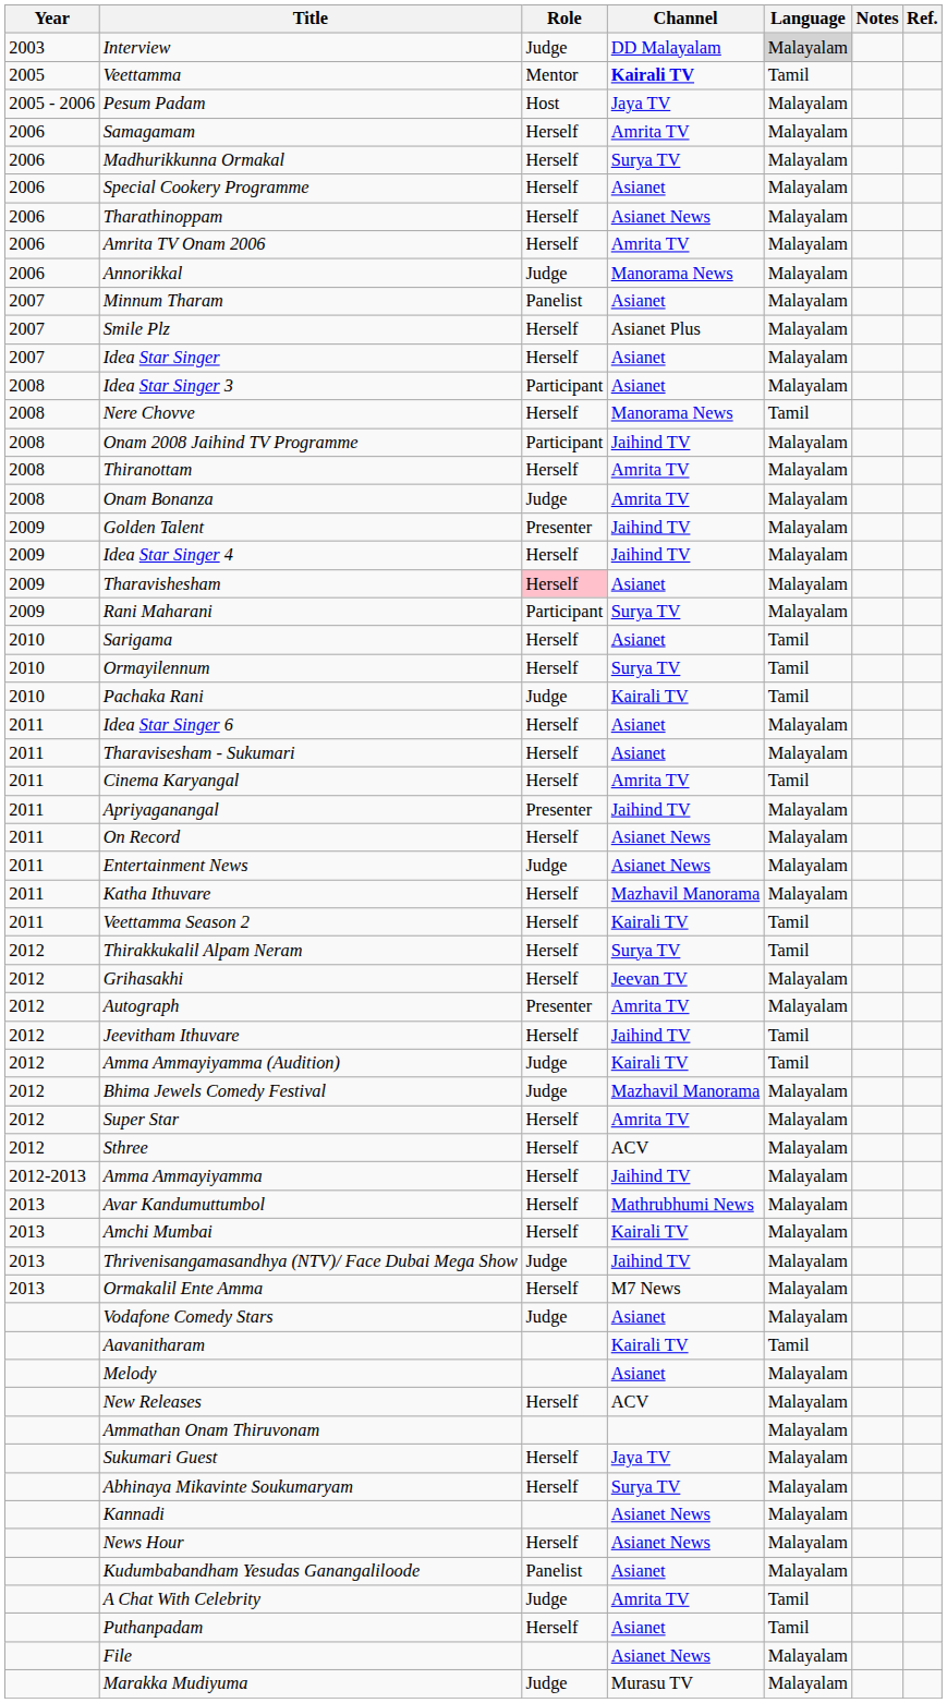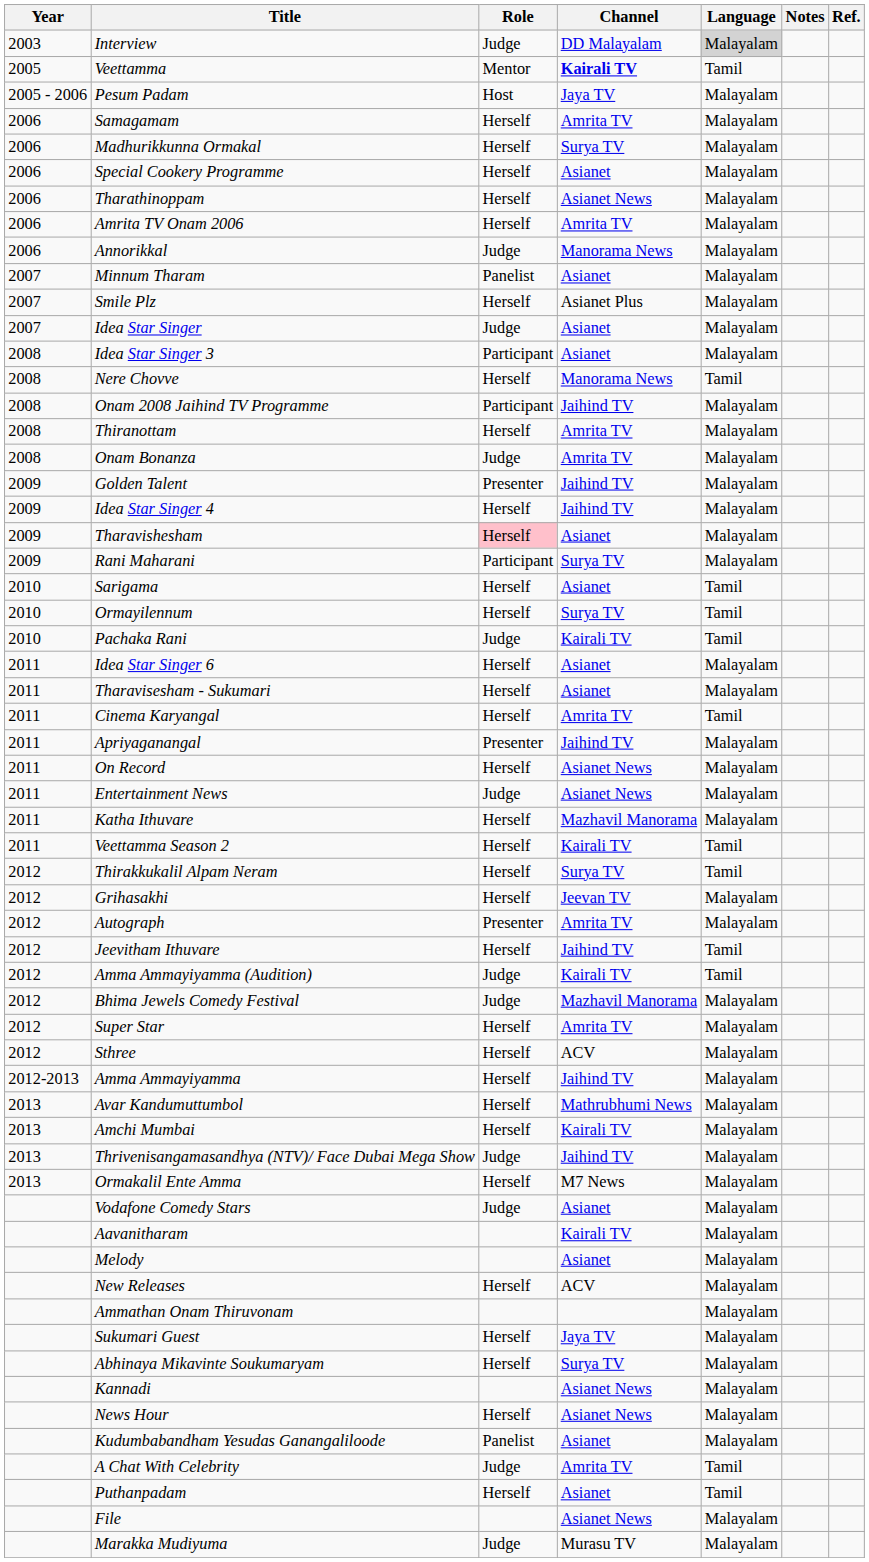 <table class="wikitable sortable">
 <tr>
 <th>Year</th>
 <th>Title</th>
 <th>Role</th>
 <th>Channel</th>
 <th>Language</th>
 <th>Notes</th>
 <th>Ref.</th>
 </tr>
 <tr>
 <td>2003</td>
 <td><em>Interview</em></td>
 <td>Judge</td>
 <td><a href='#'>DD Malayalam</a></td>
 <td style="background: lightgrey;">Malayalam</td>
 <td></td>
 <td></td>
 </tr>
 <tr>
 <td>2005</td>
 <td><em>Veettamma</em></td>
 <td>Mentor</td>
 <td><strong><a href='#'>Kairali TV</a></strong></td>
 <td>Tamil</td>
 <td></td>
 <td></td>
 </tr>
 <tr>
 <td>2005 - 2006</td>
 <td><em>Pesum Padam</em></td>
 <td>Host</td>
 <td><a href='#'>Jaya TV</a></td>
 <td>Malayalam</td>
 <td></td>
 <td></td>
 </tr>
 <tr>
 <td>2006</td>
 <td><em>Samagamam</em></td>
 <td>Herself</td>
 <td><a href='#'>Amrita TV</a></td>
 <td>Malayalam</td>
 <td></td>
 <td></td>
 </tr>
 <tr>
 <td>2006</td>
 <td><em>Madhurikkunna Ormakal </em></td>
 <td>Herself</td>
 <td><a href='#'>Surya TV</a></td>
 <td>Malayalam</td>
 <td></td>
 <td></td>
 </tr>
 <tr>
 <td>2006</td>
 <td><em>Special Cookery Programme</em></td>
 <td>Herself</td>
 <td><a href='#'>Asianet</a></td>
 <td>Malayalam</td>
 <td></td>
 <td></td>
 </tr>
 <tr>
 <td>2006</td>
 <td><em>Tharathinoppam</em></td>
 <td>Herself</td>
 <td><a href='#'>Asianet News</a></td>
 <td>Malayalam</td>
 <td></td>
 <td></td>
 </tr>
 <tr>
 <td>2006</td>
 <td><em>Amrita TV Onam 2006</em></td>
 <td>Herself</td>
 <td><a href='#'>Amrita TV</a></td>
 <td>Malayalam</td>
 <td></td>
 <td></td>
 </tr>
 <tr>
 <td>2006</td>
 <td><em>Annorikkal </em></td>
 <td>Judge</td>
 <td><a href='#'>Manorama News</a></td>
 <td>Malayalam</td>
 <td></td>
 <td></td>
 </tr>
 <tr>
 <td>2007</td>
 <td><em>Minnum Tharam</em></td>
 <td>Panelist</td>
 <td><a href='#'>Asianet</a></td>
 <td>Malayalam</td>
 <td></td>
 <td></td>
 </tr>
 <tr>
 <td>2007</td>
 <td><em>Smile Plz</em></td>
 <td>Herself</td>
 <td>Asianet Plus</td>
 <td>Malayalam</td>
 <td></td>
 <td></td>
 </tr>
 <tr>
 <td>2007</td>
 <td><em>Idea <a href='#'>Star Singer</a></em></td>
-<td>Herself</td>
+<td>Judge</td>
 <td><a href='#'>Asianet</a></td>
 <td>Malayalam</td>
 <td></td>
 <td></td>
 </tr>
 <tr>
 <td>2008</td>
 <td><em>Idea <a href='#'>Star Singer</a> 3</em></td>
 <td>Participant</td>
 <td><a href='#'>Asianet</a></td>
 <td>Malayalam</td>
 <td></td>
 <td></td>
 </tr>
 <tr>
 <td>2008</td>
 <td><em>Nere Chovve</em></td>
 <td>Herself</td>
 <td><a href='#'>Manorama News</a></td>
 <td>Tamil</td>
 <td></td>
 <td></td>
 </tr>
 <tr>
 <td>2008</td>
 <td><em>Onam 2008 Jaihind TV Programme</em></td>
 <td>Participant</td>
 <td><a href='#'>Jaihind TV</a></td>
 <td>Malayalam</td>
 <td></td>
 <td></td>
 </tr>
 <tr>
 <td>2008</td>
 <td><em>Thiranottam</em></td>
 <td>Herself</td>
 <td><a href='#'>Amrita TV</a></td>
 <td>Malayalam</td>
 <td></td>
 <td></td>
 </tr>
 <tr>
 <td>2008</td>
 <td><em>Onam Bonanza</em></td>
 <td>Judge</td>
 <td><a href='#'>Amrita TV</a></td>
 <td>Malayalam</td>
 <td></td>
 <td></td>
 </tr>
 <tr>
 <td>2009</td>
 <td><em>Golden Talent</em></td>
 <td>Presenter</td>
 <td><a href='#'>Jaihind TV</a></td>
 <td>Malayalam</td>
 <td></td>
 <td></td>
 </tr>
 <tr>
 <td>2009</td>
 <td><em>Idea <a href='#'>Star Singer</a> 4</em></td>
 <td>Herself</td>
 <td><a href='#'>Jaihind TV</a></td>
 <td>Malayalam</td>
 <td></td>
 <td></td>
 </tr>
 <tr>
 <td>2009</td>
 <td><em>Tharavishesham</em></td>
 <td style="background: pink;">Herself</td>
 <td><a href='#'>Asianet</a></td>
 <td>Malayalam</td>
 <td></td>
 <td></td>
 </tr>
 <tr>
 <td>2009</td>
 <td><em>Rani Maharani</em></td>
 <td>Participant</td>
 <td><a href='#'>Surya TV</a></td>
 <td>Malayalam</td>
 <td></td>
 <td></td>
 </tr>
 <tr>
 <td>2010</td>
 <td><em>Sarigama</em></td>
 <td>Herself</td>
 <td><a href='#'>Asianet</a></td>
 <td>Tamil</td>
 <td></td>
 <td></td>
 </tr>
 <tr>
 <td>2010</td>
 <td><em>Ormayilennum </em></td>
 <td>Herself</td>
 <td><a href='#'>Surya TV</a></td>
 <td>Tamil</td>
 <td></td>
 <td></td>
 </tr>
 <tr>
 <td>2010</td>
 <td><em>Pachaka Rani</em></td>
 <td>Judge</td>
 <td><a href='#'>Kairali TV</a></td>
 <td>Tamil</td>
 <td></td>
 <td></td>
 </tr>
 <tr>
 <td>2011</td>
 <td><em>Idea <a href='#'>Star Singer</a> 6</em></td>
 <td>Herself</td>
 <td><a href='#'>Asianet</a></td>
 <td>Malayalam</td>
 <td></td>
 <td></td>
 </tr>
 <tr>
 <td>2011</td>
 <td><em>Tharavisesham - Sukumari</em></td>
 <td>Herself</td>
 <td><a href='#'>Asianet</a></td>
 <td>Malayalam</td>
 <td></td>
 <td></td>
 </tr>
 <tr>
 <td>2011</td>
 <td><em>Cinema Karyangal</em></td>
 <td>Herself</td>
 <td><a href='#'>Amrita TV</a></td>
 <td>Tamil</td>
 <td></td>
 <td></td>
 </tr>
 <tr>
 <td>2011</td>
 <td><em>Apriyaganangal</em></td>
 <td>Presenter</td>
 <td><a href='#'>Jaihind TV</a></td>
 <td>Malayalam</td>
 <td></td>
 <td></td>
 </tr>
 <tr>
 <td>2011</td>
 <td><em>On Record</em></td>
 <td>Herself</td>
 <td><a href='#'>Asianet News</a></td>
 <td>Malayalam</td>
 <td></td>
 <td></td>
 </tr>
 <tr>
 <td>2011</td>
 <td><em>Entertainment News</em></td>
 <td>Judge</td>
 <td><a href='#'>Asianet News</a></td>
 <td>Malayalam</td>
 <td></td>
 <td></td>
 </tr>
 <tr>
 <td>2011</td>
 <td><em>Katha Ithuvare</em></td>
 <td>Herself</td>
 <td><a href='#'>Mazhavil Manorama</a></td>
 <td>Malayalam</td>
 <td></td>
 <td></td>
 </tr>
 <tr>
 <td>2011</td>
 <td><em>Veettamma Season 2</em></td>
 <td>Herself</td>
 <td><a href='#'>Kairali TV</a></td>
 <td>Tamil</td>
 <td></td>
 <td></td>
 </tr>
 <tr>
 <td>2012</td>
 <td><em>Thirakkukalil Alpam Neram</em></td>
 <td>Herself</td>
 <td><a href='#'>Surya TV</a></td>
 <td>Tamil</td>
 <td></td>
 <td></td>
 </tr>
 <tr>
 <td>2012</td>
 <td><em>Grihasakhi</em></td>
 <td>Herself</td>
 <td><a href='#'>Jeevan TV</a></td>
 <td>Malayalam</td>
 <td></td>
 <td></td>
 </tr>
 <tr>
 <td>2012</td>
 <td><em>Autograph</em></td>
 <td>Presenter</td>
 <td><a href='#'>Amrita TV</a></td>
 <td>Malayalam</td>
 <td></td>
 <td></td>
 </tr>
 <tr>
 <td>2012</td>
 <td><em>Jeevitham Ithuvare</em></td>
 <td>Herself</td>
 <td><a href='#'>Jaihind TV</a></td>
 <td>Tamil</td>
 <td></td>
 <td></td>
 </tr>
 <tr>
 <td>2012</td>
 <td><em>Amma Ammayiyamma (Audition)</em></td>
 <td>Judge</td>
 <td><a href='#'>Kairali TV</a></td>
 <td>Tamil</td>
 <td></td>
 <td></td>
 </tr>
 <tr>
 <td>2012</td>
 <td><em>Bhima Jewels Comedy Festival</em></td>
 <td>Judge</td>
 <td><a href='#'>Mazhavil Manorama</a></td>
 <td>Malayalam</td>
 <td></td>
 <td></td>
 </tr>
 <tr>
 <td>2012</td>
 <td><em>Super Star</em></td>
 <td>Herself</td>
 <td><a href='#'>Amrita TV</a></td>
 <td>Malayalam</td>
 <td></td>
 <td></td>
 </tr>
 <tr>
 <td>2012</td>
 <td><em>Sthree</em></td>
 <td>Herself</td>
 <td>ACV</td>
 <td>Malayalam</td>
 <td></td>
 <td></td>
 </tr>
 <tr>
 <td>2012-2013</td>
 <td><em>Amma Ammayiyamma</em></td>
 <td>Herself</td>
 <td><a href='#'>Jaihind TV</a></td>
 <td>Malayalam</td>
 <td></td>
 <td></td>
 </tr>
 <tr>
 <td>2013</td>
 <td><em>Avar Kandumuttumbol</em></td>
 <td>Herself</td>
 <td><a href='#'>Mathrubhumi News</a></td>
 <td>Malayalam</td>
 <td></td>
 <td></td>
 </tr>
 <tr>
 <td>2013</td>
 <td><em>Amchi Mumbai</em></td>
 <td>Herself</td>
 <td><a href='#'>Kairali TV</a></td>
 <td>Malayalam</td>
 <td></td>
 <td></td>
 </tr>
 <tr>
 <td>2013</td>
 <td><em>Thrivenisangamasandhya (NTV)/ Face Dubai Mega Show</em></td>
 <td>Judge</td>
 <td><a href='#'>Jaihind TV</a></td>
 <td>Malayalam</td>
 <td></td>
 <td></td>
 </tr>
 <tr>
 <td>2013</td>
 <td><em>Ormakalil Ente Amma</em></td>
 <td>Herself</td>
 <td>M7 News</td>
 <td>Malayalam</td>
 <td></td>
 <td></td>
 </tr>
 <tr>
 <td></td>
 <td><em>Vodafone Comedy Stars</em></td>
 <td>Judge</td>
 <td><a href='#'>Asianet</a></td>
 <td>Malayalam</td>
 <td></td>
 <td></td>
 </tr>
 <tr>
 <td></td>
 <td><em>Aavanitharam</em></td>
 <td></td>
 <td><a href='#'>Kairali TV</a></td>
-<td>Tamil</td>
+<td>Malayalam</td>
 <td></td>
 <td></td>
 </tr>
 <tr>
 <td></td>
 <td><em>Melody</em></td>
 <td></td>
 <td><a href='#'>Asianet</a></td>
 <td>Malayalam</td>
 <td></td>
 <td></td>
 </tr>
 <tr>
 <td></td>
 <td><em>New Releases</em></td>
 <td>Herself</td>
 <td>ACV</td>
 <td>Malayalam</td>
 <td></td>
 <td></td>
 </tr>
 <tr>
 <td></td>
 <td><em>Ammathan Onam Thiruvonam</em></td>
 <td></td>
 <td></td>
 <td>Malayalam</td>
 <td></td>
 <td></td>
 </tr>
 <tr>
 <td></td>
 <td><em>Sukumari Guest</em></td>
 <td>Herself</td>
 <td><a href='#'>Jaya TV</a></td>
 <td>Malayalam</td>
 <td></td>
 <td></td>
 </tr>
 <tr>
 <td></td>
 <td><em>Abhinaya Mikavinte Soukumaryam</em></td>
 <td>Herself</td>
 <td><a href='#'>Surya TV</a></td>
 <td>Malayalam</td>
 <td></td>
 <td></td>
 </tr>
 <tr>
 <td></td>
 <td><em>Kannadi</em></td>
 <td></td>
 <td><a href='#'>Asianet News</a></td>
 <td>Malayalam</td>
 <td></td>
 <td></td>
 </tr>
 <tr>
 <td></td>
 <td><em>News Hour</em></td>
 <td>Herself</td>
 <td><a href='#'>Asianet News</a></td>
 <td>Malayalam</td>
 <td></td>
 <td></td>
 </tr>
 <tr>
 <td></td>
 <td><em>Kudumbabandham Yesudas Ganangaliloode</em></td>
 <td>Panelist</td>
 <td><a href='#'>Asianet</a></td>
 <td>Malayalam</td>
 <td></td>
 <td></td>
 </tr>
 <tr>
 <td></td>
 <td><em>A Chat With Celebrity</em></td>
 <td>Judge</td>
 <td><a href='#'>Amrita TV</a></td>
 <td>Tamil</td>
 <td></td>
 <td></td>
 </tr>
 <tr>
 <td></td>
 <td><em>Puthanpadam</em></td>
 <td>Herself</td>
 <td><a href='#'>Asianet</a></td>
 <td>Tamil</td>
 <td></td>
 <td></td>
 </tr>
 <tr>
 <td></td>
 <td><em>File</em></td>
 <td></td>
 <td><a href='#'>Asianet News</a></td>
 <td>Malayalam</td>
 <td></td>
 <td></td>
 </tr>
 <tr>
 <td></td>
 <td><em>Marakka Mudiyuma</em></td>
 <td>Judge</td>
 <td>Murasu TV</td>
 <td>Malayalam</td>
 <td></td>
 <td></td>
 </tr>
 <tr>
 </tr>
 </table>
